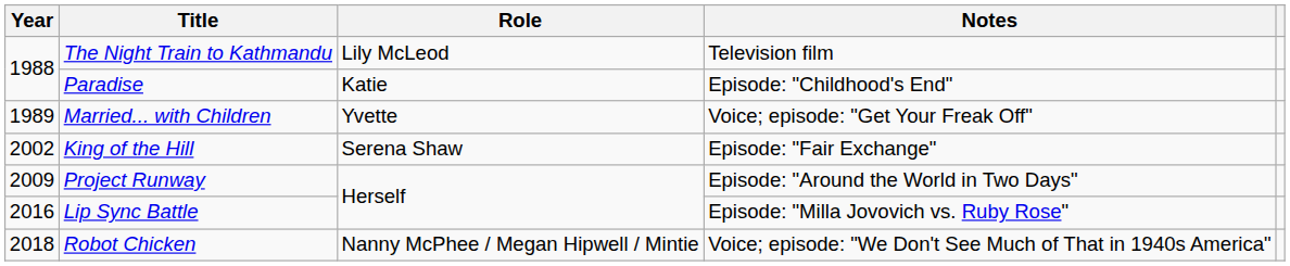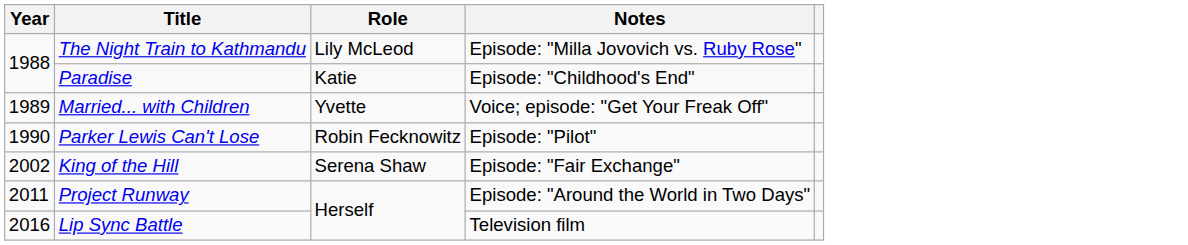 <table class="wikitable sortable">
 <tr>
 <th scope="col">Year</th>
 <th scope="col">Title</th>
 <th scope="col">Role</th>
 <th scope="col" class="unsortable">Notes</th>
 <th scope="col" class="unsortable"></th>
 </tr>
 <tr>
 <td rowspan="2">1988</td>
 <td><em><a href='#'>The Night Train to Kathmandu</a></em></td>
 <td>Lily McLeod</td>
-<td>Television film</td>
+<td>Episode: "Milla Jovovich vs. <a href='#'>Ruby Rose</a>"</td>
 <td></td>
 </tr>
 <tr>
 <td><em><a href='#'>Paradise</a></em></td>
 <td>Katie</td>
 <td>Episode: "Childhood's End"</td>
 <td></td>
 </tr>
 <tr>
 <td>1989</td>
 <td><em><a href='#'>Married... with Children</a></em></td>
 <td>Yvette</td>
 <td>Voice; episode: "Get Your Freak Off"</td>
 <td></td>
 </tr>
 <tr>
+<td>1990</td>
+<td><em><a href='#'>Parker Lewis Can't Lose</a></em></td>
+<td>Robin Fecknowitz</td>
+<td>Episode: "Pilot"</td>
+<td></td>
+</tr>
+<tr>
 <td>2002</td>
 <td><em><a href='#'>King of the Hill</a></em></td>
 <td>Serena Shaw</td>
 <td>Episode: "Fair Exchange"</td>
 <td></td>
 </tr>
 <tr>
-<td>2009</td>
+<td>2011</td>
 <td><em><a href='#'>Project Runway</a></em></td>
 <td rowspan="2">Herself</td>
 <td>Episode: "Around the World in Two Days"</td>
 <td></td>
 </tr>
 <tr>
 <td>2016</td>
 <td><em><a href='#'>Lip Sync Battle</a></em></td>
-<td>Episode: "Milla Jovovich vs. <a href='#'>Ruby Rose</a>"</td>
-<td></td>
-</tr>
-<tr>
-<td>2018</td>
-<td><em><a href='#'>Robot Chicken</a></em></td>
-<td>Nanny McPhee / Megan Hipwell / Mintie</td>
-<td>Voice; episode: "We Don't See Much of That in 1940s America"</td>
+<td>Television film</td>
 <td></td>
 </tr>
 </table>
